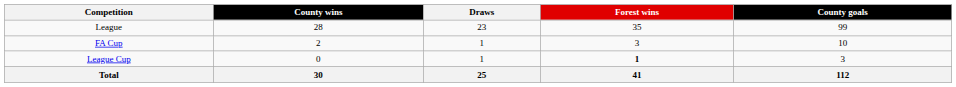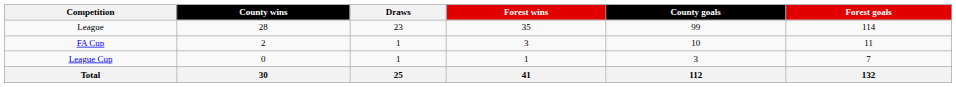 <table class="wikitable" style="text-align: center; width: 100%; font-size: 12px">
 <tr>
 <th>Competition</th>
 <th style="background:#000000; color:white">County wins</th>
 <th>Draws</th>
 <th style="background:#E00000; color:white">Forest wins</th>
 <th style="background:#000000; color:white">County goals</th>
+<th style="background:#E00000; color:white">Forest goals</th>
 </tr>
 <tr>
 <td>League</td>
 <td>28</td>
 <td>23</td>
 <td>35</td>
 <td>99</td>
+<td>114</td>
 </tr>
 <tr>
 <td><a href='#'>FA Cup</a></td>
 <td>2</td>
 <td>1</td>
 <td>3</td>
 <td>10</td>
+<td>11</td>
 </tr>
 <tr>
 <td><a href='#'>League Cup</a></td>
 <td>0</td>
 <td>1</td>
-<td><strong>1</strong></td>
+<td>1</td>
 <td>3</td>
+<td>7</td>
 </tr>
 <tr class="sortbottom">
 <th>Total</th>
 <th>30</th>
 <th>25</th>
 <th>41</th>
 <th>112</th>
+<th>132</th>
 </tr>
 </table>
